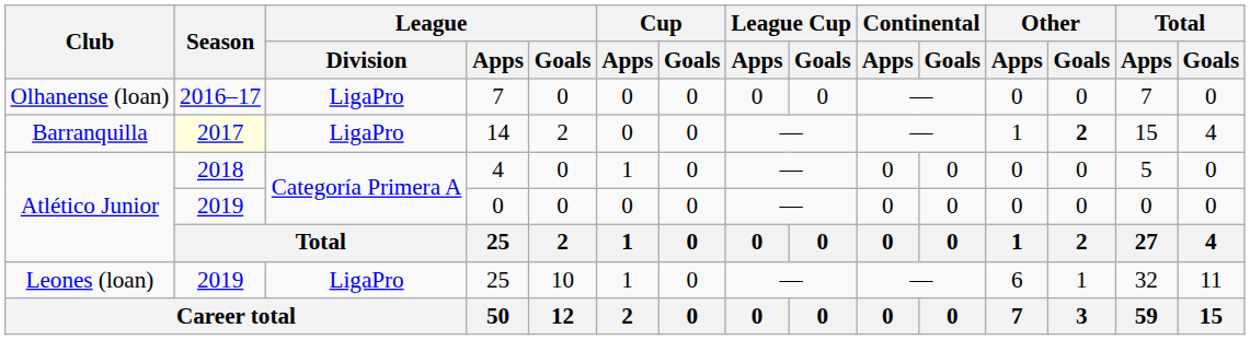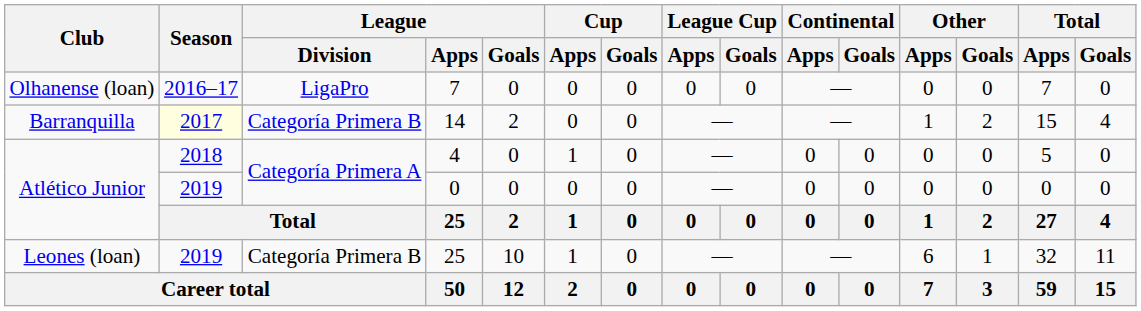 <table class="wikitable" style="text-align:center">
 <tr>
 <th rowspan="2">Club</th>
 <th rowspan="2">Season</th>
 <th colspan="3">League</th>
 <th colspan="2">Cup</th>
 <th colspan="2">League Cup</th>
 <th colspan="2">Continental</th>
 <th colspan="2">Other</th>
 <th colspan="2">Total</th>
 </tr>
 <tr>
 <th>Division</th>
 <th>Apps</th>
 <th>Goals</th>
 <th>Apps</th>
 <th>Goals</th>
 <th>Apps</th>
 <th>Goals</th>
 <th>Apps</th>
 <th>Goals</th>
 <th>Apps</th>
 <th>Goals</th>
 <th>Apps</th>
 <th>Goals</th>
 </tr>
 <tr>
 <td><a href='#'>Olhanense</a> (loan)</td>
 <td><a href='#'>2016–17</a></td>
 <td><a href='#'>LigaPro</a></td>
 <td>7</td>
 <td>0</td>
 <td>0</td>
 <td>0</td>
 <td>0</td>
 <td>0</td>
 <td colspan="2">—</td>
 <td>0</td>
 <td>0</td>
 <td>7</td>
 <td>0</td>
 </tr>
 <tr>
 <td><a href='#'>Barranquilla</a></td>
 <td style="background: lightyellow;"><a href='#'>2017</a></td>
-<td><a href='#'>LigaPro</a></td>
+<td><a href='#'>Categoría Primera B</a></td>
 <td>14</td>
 <td>2</td>
 <td>0</td>
 <td>0</td>
 <td colspan="2">—</td>
 <td colspan="2">—</td>
 <td>1</td>
-<td><strong>2</strong></td>
+<td>2</td>
 <td>15</td>
 <td>4</td>
 </tr>
 <tr>
 <td rowspan="3"><a href='#'>Atlético Junior</a></td>
 <td><a href='#'>2018</a></td>
 <td rowspan="2"><a href='#'>Categoría Primera A</a></td>
 <td>4</td>
 <td>0</td>
 <td>1</td>
 <td>0</td>
 <td colspan="2">—</td>
 <td>0</td>
 <td>0</td>
 <td>0</td>
 <td>0</td>
 <td>5</td>
 <td>0</td>
 </tr>
 <tr>
 <td><a href='#'>2019</a></td>
 <td>0</td>
 <td>0</td>
 <td>0</td>
 <td>0</td>
 <td colspan="2">—</td>
 <td>0</td>
 <td>0</td>
 <td>0</td>
 <td>0</td>
 <td>0</td>
 <td>0</td>
 </tr>
 <tr>
 <th colspan="2">Total</th>
 <th>25</th>
 <th>2</th>
 <th>1</th>
 <th>0</th>
 <th>0</th>
 <th>0</th>
 <th>0</th>
 <th>0</th>
 <th>1</th>
 <th>2</th>
 <th>27</th>
 <th>4</th>
 </tr>
 <tr>
 <td><a href='#'>Leones</a> (loan)</td>
 <td><a href='#'>2019</a></td>
-<td><a href='#'>LigaPro</a></td>
+<td>Categoría Primera B</td>
 <td>25</td>
 <td>10</td>
 <td>1</td>
 <td>0</td>
 <td colspan="2">—</td>
 <td colspan="2">—</td>
 <td>6</td>
 <td>1</td>
 <td>32</td>
 <td>11</td>
 </tr>
 <tr>
 <th colspan="3">Career total</th>
 <th>50</th>
 <th>12</th>
 <th>2</th>
 <th>0</th>
 <th>0</th>
 <th>0</th>
 <th>0</th>
 <th>0</th>
 <th>7</th>
 <th>3</th>
 <th>59</th>
 <th>15</th>
 </tr>
 </table>
